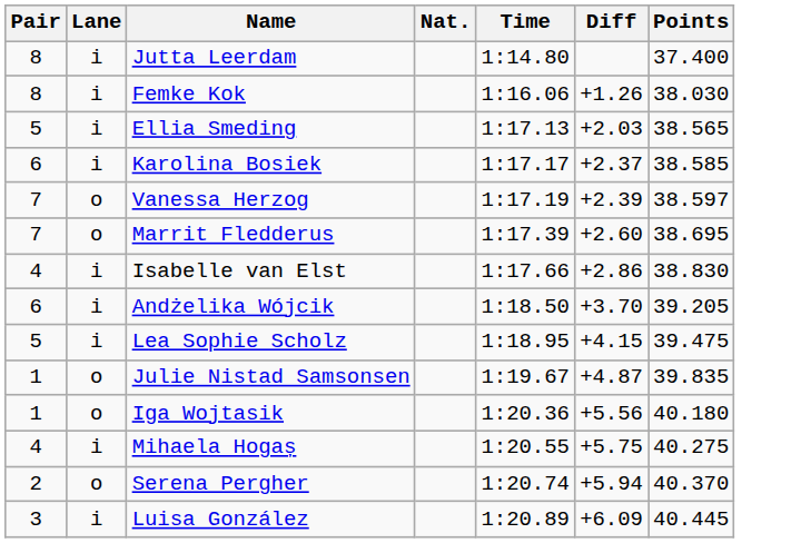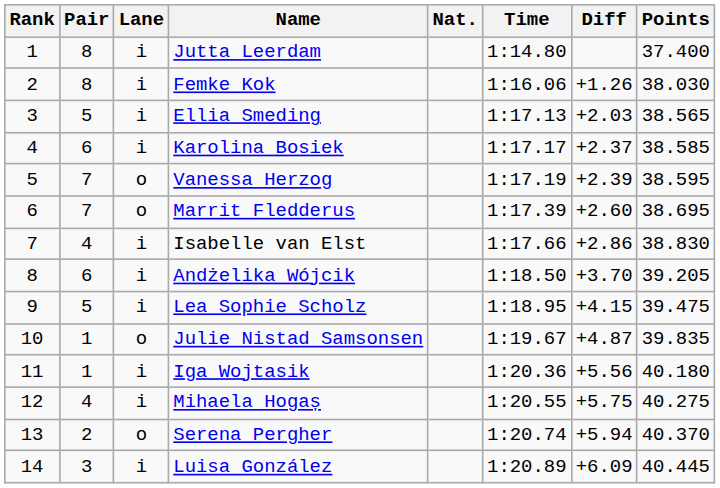 <table class="wikitable sortable" style="text-align:center; font-size:90%">
 <tr>
+<th>Rank</th>
 <th>Pair</th>
 <th>Lane</th>
 <th>Name</th>
 <th>Nat.</th>
 <th>Time</th>
 <th>Diff</th>
 <th>Points</th>
 </tr>
 <tr>
+<td>1</td>
 <td>8</td>
 <td>i</td>
 <td align=left><a href='#'>Jutta Leerdam</a></td>
 <td></td>
 <td>1:14.80</td>
 <td></td>
 <td>37.400</td>
 </tr>
 <tr>
+<td>2</td>
 <td>8</td>
 <td>i</td>
 <td align=left><a href='#'>Femke Kok</a></td>
 <td></td>
 <td>1:16.06</td>
 <td>+1.26</td>
 <td>38.030</td>
 </tr>
 <tr>
+<td>3</td>
 <td>5</td>
 <td>i</td>
 <td align=left><a href='#'>Ellia Smeding</a></td>
 <td></td>
 <td>1:17.13</td>
 <td>+2.03</td>
 <td>38.565</td>
 </tr>
 <tr>
+<td>4</td>
 <td>6</td>
 <td>i</td>
 <td align=left><a href='#'>Karolina Bosiek</a></td>
 <td></td>
 <td>1:17.17</td>
 <td>+2.37</td>
 <td>38.585</td>
 </tr>
 <tr>
+<td>5</td>
 <td>7</td>
 <td>o</td>
 <td align=left><a href='#'>Vanessa Herzog</a></td>
 <td></td>
 <td>1:17.19</td>
 <td>+2.39</td>
-<td>38.597</td>
+<td>38.595</td>
 </tr>
 <tr>
+<td>6</td>
 <td>7</td>
 <td>o</td>
 <td align=left><a href='#'>Marrit Fledderus</a></td>
 <td></td>
 <td>1:17.39</td>
 <td>+2.60</td>
 <td>38.695</td>
 </tr>
 <tr>
+<td>7</td>
 <td>4</td>
 <td>i</td>
 <td align=left>Isabelle van Elst</td>
 <td></td>
 <td>1:17.66</td>
 <td>+2.86</td>
 <td>38.830</td>
 </tr>
 <tr>
+<td>8</td>
 <td>6</td>
 <td>i</td>
 <td align=left><a href='#'>Andżelika Wójcik</a></td>
 <td></td>
 <td>1:18.50</td>
 <td>+3.70</td>
 <td>39.205</td>
 </tr>
 <tr>
+<td>9</td>
 <td>5</td>
 <td>i</td>
 <td align=left><a href='#'>Lea Sophie Scholz</a></td>
 <td></td>
 <td>1:18.95</td>
 <td>+4.15</td>
 <td>39.475</td>
 </tr>
 <tr>
+<td>10</td>
 <td>1</td>
 <td>o</td>
 <td align=left><a href='#'>Julie Nistad Samsonsen</a></td>
 <td></td>
 <td>1:19.67</td>
 <td>+4.87</td>
 <td>39.835</td>
 </tr>
 <tr>
+<td>11</td>
 <td>1</td>
-<td>o</td>
+<td>i</td>
 <td align=left><a href='#'>Iga Wojtasik</a></td>
 <td></td>
 <td>1:20.36</td>
 <td>+5.56</td>
 <td>40.180</td>
 </tr>
 <tr>
+<td>12</td>
 <td>4</td>
 <td>i</td>
 <td align=left><a href='#'>Mihaela Hogaș</a></td>
 <td></td>
 <td>1:20.55</td>
 <td>+5.75</td>
 <td>40.275</td>
 </tr>
 <tr>
+<td>13</td>
 <td>2</td>
 <td>o</td>
 <td align=left><a href='#'>Serena Pergher</a></td>
 <td></td>
 <td>1:20.74</td>
 <td>+5.94</td>
 <td>40.370</td>
 </tr>
 <tr>
+<td>14</td>
 <td>3</td>
 <td>i</td>
 <td align=left><a href='#'>Luisa González</a></td>
 <td></td>
 <td>1:20.89</td>
 <td>+6.09</td>
 <td>40.445</td>
 </tr>
 </table>
